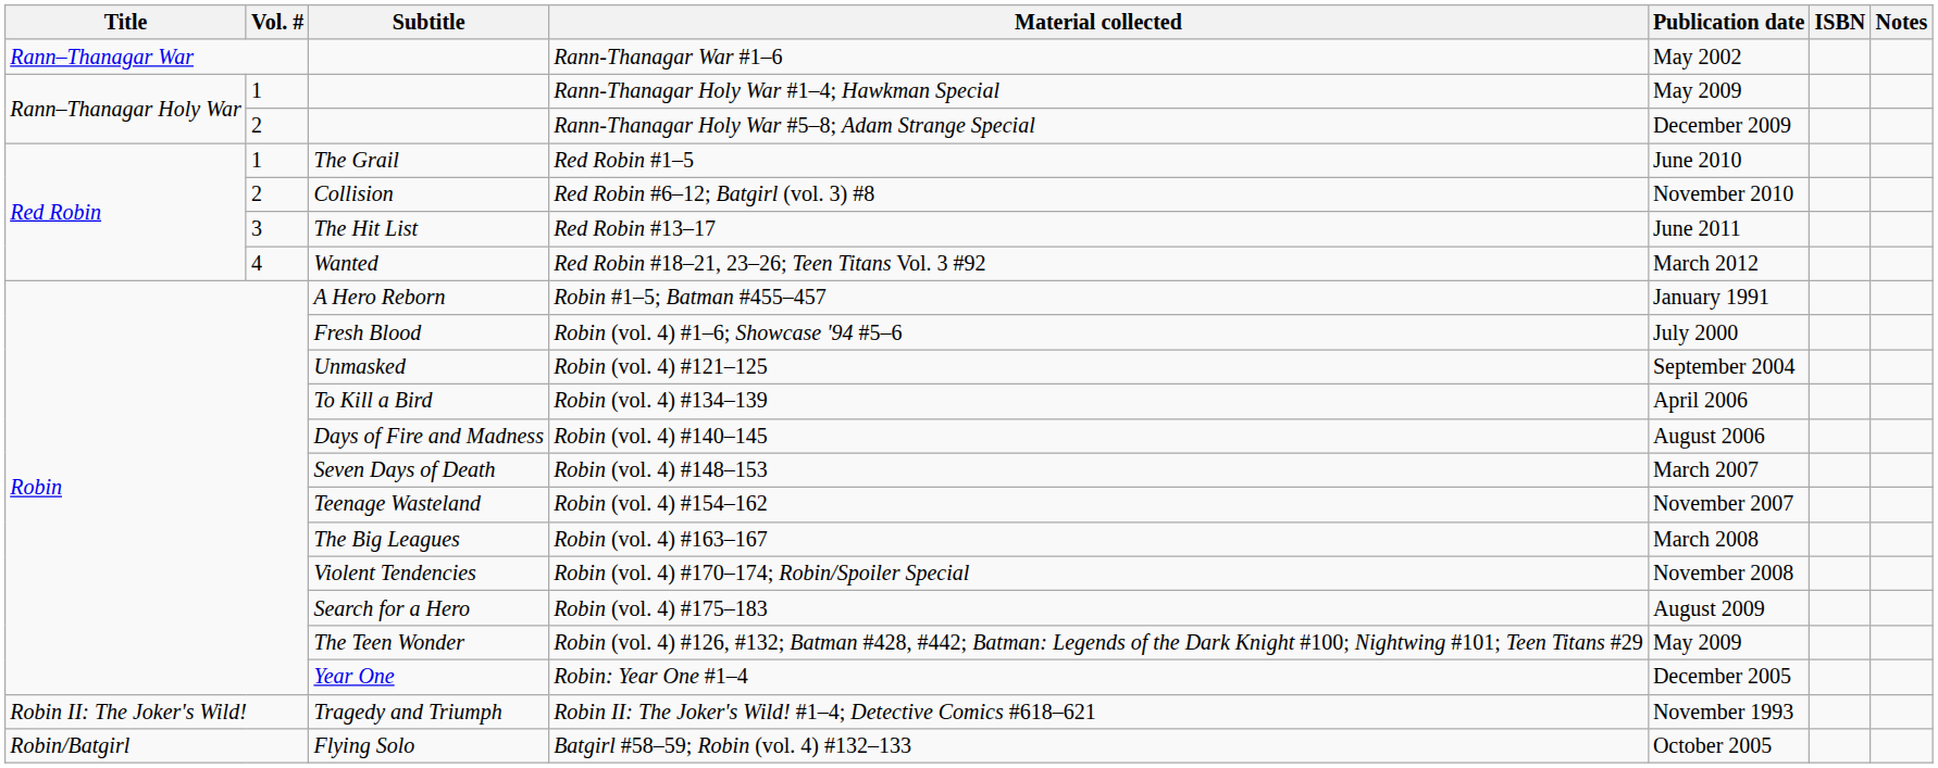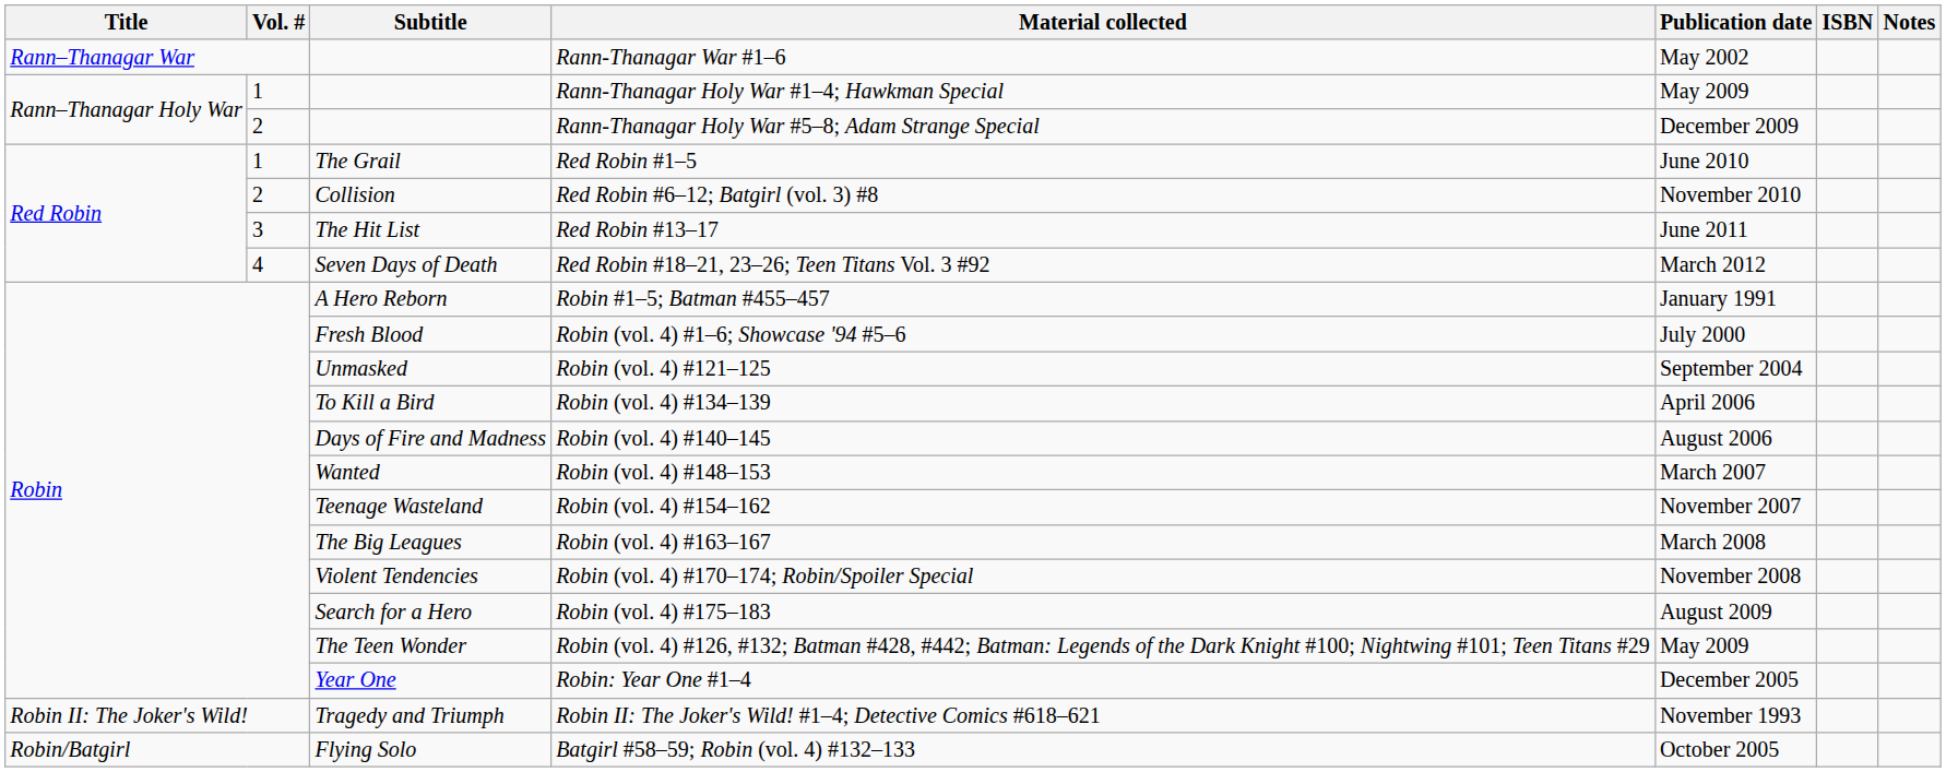 <table class="wikitable">
 <tr>
 <th>Title</th>
 <th>Vol. #</th>
 <th>Subtitle</th>
 <th>Material collected</th>
 <th>Publication date</th>
 <th>ISBN</th>
 <th>Notes</th>
 </tr>
 <tr>
 <td colspan="2"><em><a href='#'>Rann–Thanagar War</a></em></td>
 <td></td>
 <td><em>Rann-Thanagar War</em> #1–6</td>
 <td>May 2002</td>
 <td></td>
 <td></td>
 </tr>
 <tr>
 <td rowspan="2"><em>Rann–Thanagar Holy War</em></td>
 <td>1</td>
 <td></td>
 <td><em>Rann-Thanagar Holy War</em> #1–4; <em>Hawkman Special</em></td>
 <td>May 2009</td>
 <td></td>
 <td></td>
 </tr>
 <tr>
 <td>2</td>
 <td></td>
 <td><em>Rann-Thanagar Holy War</em> #5–8; <em>Adam Strange Special</em></td>
 <td>December 2009</td>
 <td></td>
 <td></td>
 </tr>
 <tr>
 <td rowspan="4"><em><a href='#'>Red Robin</a></em></td>
 <td>1</td>
 <td><em>The Grail</em></td>
 <td><em>Red Robin</em> #1–5</td>
 <td>June 2010</td>
 <td></td>
 <td></td>
 </tr>
 <tr>
 <td>2</td>
 <td><em>Collision</em></td>
 <td><em>Red Robin</em> #6–12; <em>Batgirl</em> (vol. 3) #8</td>
 <td>November 2010</td>
 <td></td>
 <td></td>
 </tr>
 <tr>
 <td>3</td>
 <td><em>The Hit List</em></td>
 <td><em>Red Robin</em> #13–17</td>
 <td>June 2011</td>
 <td></td>
 <td></td>
 </tr>
 <tr>
 <td>4</td>
-<td><em>Wanted</em></td>
+<td><em>Seven Days of Death</em></td>
 <td><em>Red Robin</em> #18–21, 23–26; <em>Teen Titans</em> Vol. 3 #92</td>
 <td>March 2012</td>
 <td></td>
 <td></td>
 </tr>
 <tr>
 <td colspan="2" rowspan="12"><em><a href='#'>Robin</a></em></td>
 <td><em>A Hero Reborn</em></td>
 <td><em>Robin</em> #1–5; <em>Batman</em> #455–457</td>
 <td>January 1991</td>
 <td></td>
 <td></td>
 </tr>
 <tr>
 <td><em>Fresh Blood</em></td>
 <td><em>Robin</em> (vol. 4) #1–6; <em>Showcase '94</em> #5–6</td>
 <td>July 2000</td>
 <td></td>
 <td></td>
 </tr>
 <tr>
 <td><em>Unmasked</em></td>
 <td><em>Robin</em> (vol. 4) #121–125</td>
 <td style=white-space:nowrap>September 2004</td>
 <td style=white-space:nowrap></td>
 <td></td>
 </tr>
 <tr>
 <td><em>To Kill a Bird</em></td>
 <td><em>Robin</em> (vol. 4) #134–139</td>
 <td>April 2006</td>
 <td></td>
 <td></td>
 </tr>
 <tr>
 <td><em>Days of Fire and Madness</em></td>
 <td><em>Robin</em> (vol. 4) #140–145</td>
 <td>August 2006</td>
 <td></td>
 <td></td>
 </tr>
 <tr>
-<td><em>Seven Days of Death</em></td>
+<td><em>Wanted</em></td>
 <td><em>Robin</em> (vol. 4) #148–153</td>
 <td>March 2007</td>
 <td></td>
 <td></td>
 </tr>
 <tr>
 <td><em>Teenage Wasteland</em></td>
 <td><em>Robin</em> (vol. 4) #154–162</td>
 <td>November 2007</td>
 <td></td>
 <td></td>
 </tr>
 <tr>
 <td><em>The Big Leagues</em></td>
 <td><em>Robin</em> (vol. 4) #163–167</td>
 <td>March 2008</td>
 <td></td>
 <td></td>
 </tr>
 <tr>
 <td><em>Violent Tendencies</em></td>
 <td><em>Robin</em> (vol. 4) #170–174; <em>Robin/Spoiler Special</em></td>
 <td>November 2008</td>
 <td></td>
 <td></td>
 </tr>
 <tr>
 <td><em>Search for a Hero</em></td>
 <td><em>Robin</em> (vol. 4) #175–183</td>
 <td>August 2009</td>
 <td></td>
 <td></td>
 </tr>
 <tr>
 <td><em>The Teen Wonder</em></td>
 <td><em>Robin</em> (vol. 4) #126, #132; <em>Batman</em> #428, #442; <em>Batman: Legends of the Dark Knight</em> #100; <em>Nightwing</em> #101; <em>Teen Titans</em> #29</td>
 <td>May 2009</td>
 <td></td>
 <td></td>
 </tr>
 <tr>
 <td><em><a href='#'>Year One</a></em></td>
 <td><em>Robin: Year One</em> #1–4</td>
 <td>December 2005</td>
 <td></td>
 <td></td>
 </tr>
 <tr>
 <td colspan="2"><em>Robin II: The Joker's Wild!</em></td>
 <td><em>Tragedy and Triumph</em></td>
 <td><em>Robin II: The Joker's Wild!</em> #1–4; <em>Detective Comics</em> #618–621</td>
 <td>November 1993</td>
 <td></td>
 <td></td>
 </tr>
 <tr>
 <td colspan="2"><em>Robin/Batgirl</em></td>
 <td><em>Flying Solo</em></td>
 <td><em>Batgirl</em> #58–59; <em>Robin</em> (vol. 4) #132–133</td>
 <td>October 2005</td>
 <td></td>
 <td></td>
 </tr>
 </table>
